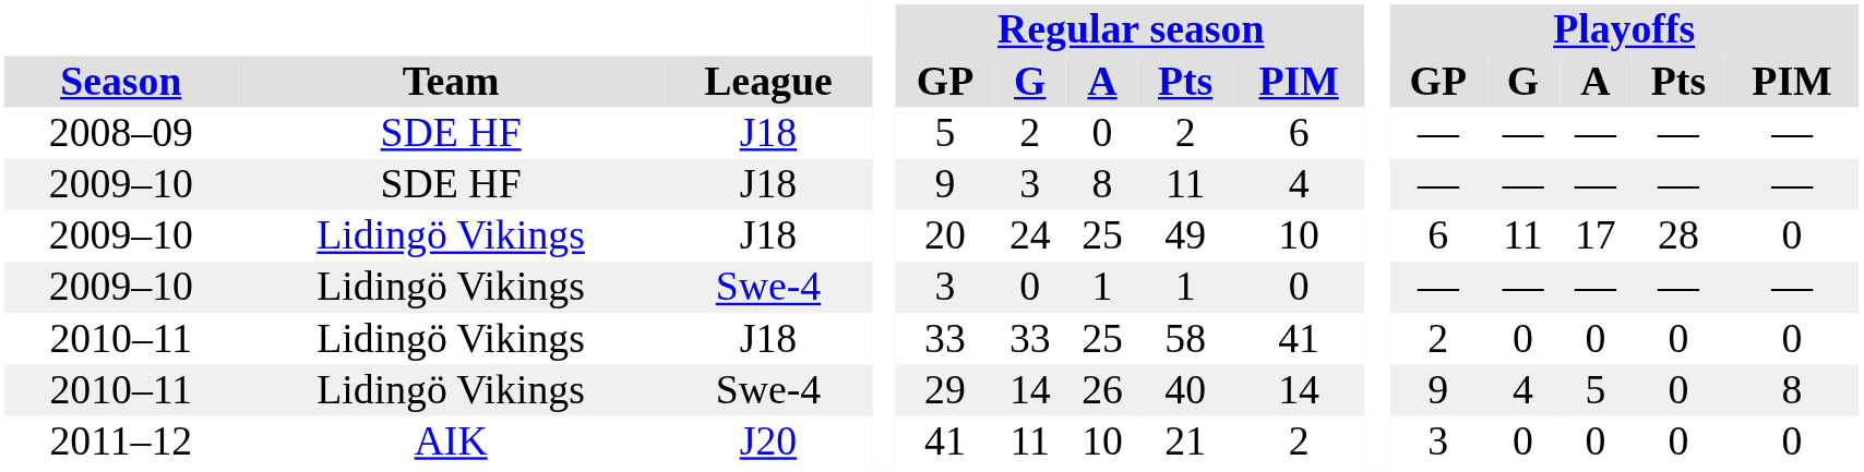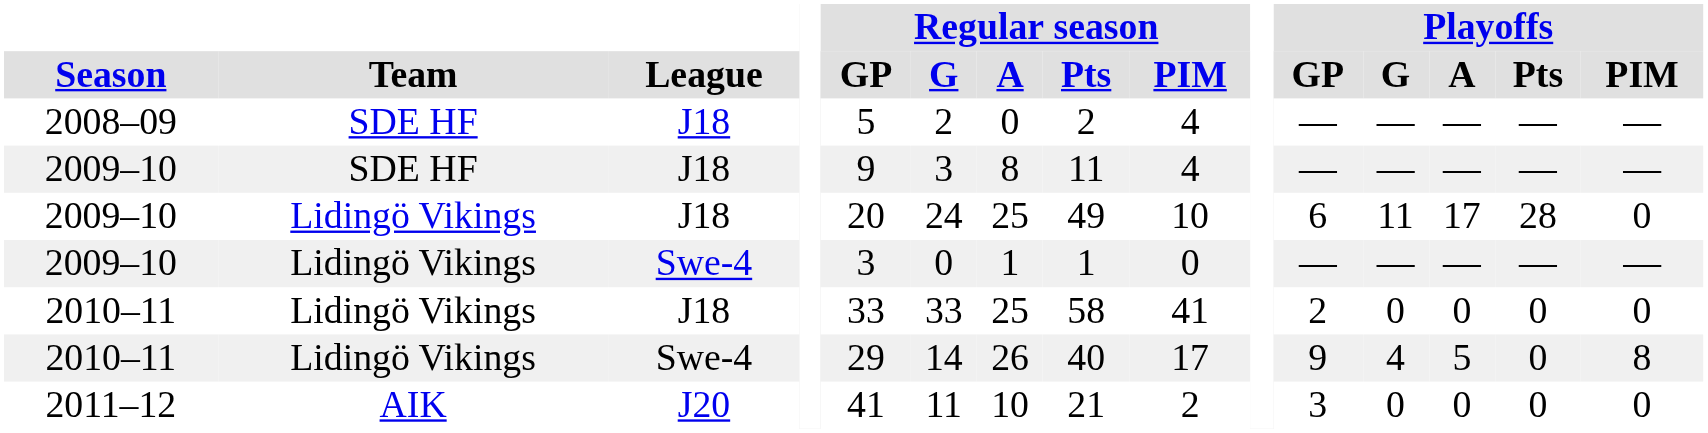 <table border="0" cellpadding="1" cellspacing="0" style="text-align:center; width:45em">
 <tr bgcolor="#e0e0e0">
 <th colspan="3" bgcolor="#ffffff"> </th>
 <th rowspan="99" bgcolor="#ffffff"> </th>
 <th colspan="5"><a href='#'>Regular season</a></th>
 <th rowspan="99" bgcolor="#ffffff"> </th>
 <th colspan="5"><a href='#'>Playoffs</a></th>
 </tr>
 <tr bgcolor="#e0e0e0">
 <th><a href='#'>Season</a></th>
 <th>Team</th>
 <th>League</th>
 <th>GP</th>
 <th><a href='#'>G</a></th>
 <th><a href='#'>A</a></th>
 <th><a href='#'>Pts</a></th>
 <th><a href='#'>PIM</a></th>
 <th>GP</th>
 <th>G</th>
 <th>A</th>
 <th>Pts</th>
 <th>PIM</th>
 </tr>
 <tr>
 <td>2008–09</td>
 <td><a href='#'>SDE HF</a></td>
 <td><a href='#'>J18</a></td>
 <td>5</td>
 <td>2</td>
 <td>0</td>
 <td>2</td>
-<td>6</td>
+<td>4</td>
 <td>—</td>
 <td>—</td>
 <td>—</td>
 <td>—</td>
 <td>—</td>
 </tr>
 <tr bgcolor="#f0f0f0">
 <td>2009–10</td>
 <td>SDE HF</td>
 <td>J18</td>
 <td>9</td>
 <td>3</td>
 <td>8</td>
 <td>11</td>
 <td>4</td>
 <td>—</td>
 <td>—</td>
 <td>—</td>
 <td>—</td>
 <td>—</td>
 </tr>
 <tr>
 <td>2009–10</td>
 <td><a href='#'>Lidingö Vikings</a></td>
 <td>J18</td>
 <td>20</td>
 <td>24</td>
 <td>25</td>
 <td>49</td>
 <td>10</td>
 <td>6</td>
 <td>11</td>
 <td>17</td>
 <td>28</td>
 <td>0</td>
 </tr>
 <tr bgcolor="#f0f0f0">
 <td>2009–10</td>
 <td>Lidingö Vikings</td>
 <td><a href='#'>Swe-4</a></td>
 <td>3</td>
 <td>0</td>
 <td>1</td>
 <td>1</td>
 <td>0</td>
 <td>—</td>
 <td>—</td>
 <td>—</td>
 <td>—</td>
 <td>—</td>
 </tr>
 <tr>
 <td>2010–11</td>
 <td>Lidingö Vikings</td>
 <td>J18</td>
 <td>33</td>
 <td>33</td>
 <td>25</td>
 <td>58</td>
 <td>41</td>
 <td>2</td>
 <td>0</td>
 <td>0</td>
 <td>0</td>
 <td>0</td>
 </tr>
 <tr bgcolor="#f0f0f0">
 <td>2010–11</td>
 <td>Lidingö Vikings</td>
 <td>Swe-4</td>
 <td>29</td>
 <td>14</td>
 <td>26</td>
 <td>40</td>
-<td>14</td>
+<td>17</td>
 <td>9</td>
 <td>4</td>
 <td>5</td>
 <td>0</td>
 <td>8</td>
 </tr>
 <tr>
 <td>2011–12</td>
 <td><a href='#'>AIK</a></td>
 <td><a href='#'>J20</a></td>
 <td>41</td>
 <td>11</td>
 <td>10</td>
 <td>21</td>
 <td>2</td>
 <td>3</td>
 <td>0</td>
 <td>0</td>
 <td>0</td>
 <td>0</td>
 </tr>
 </table>
